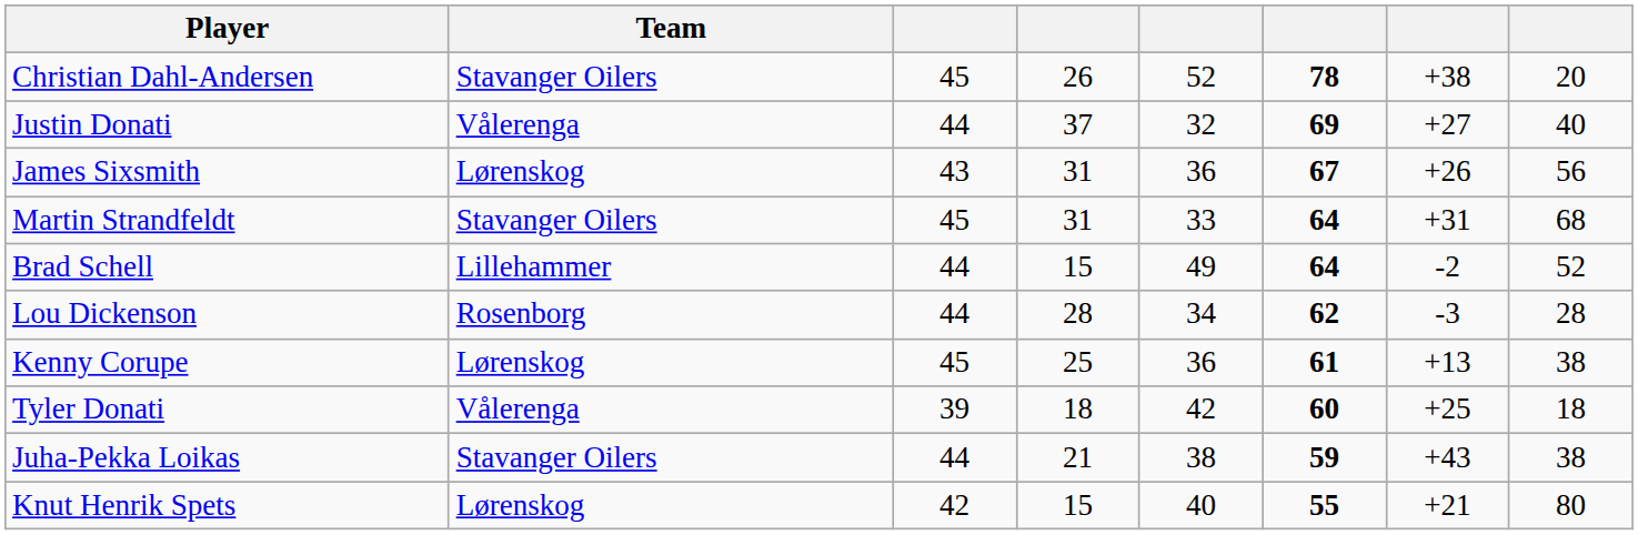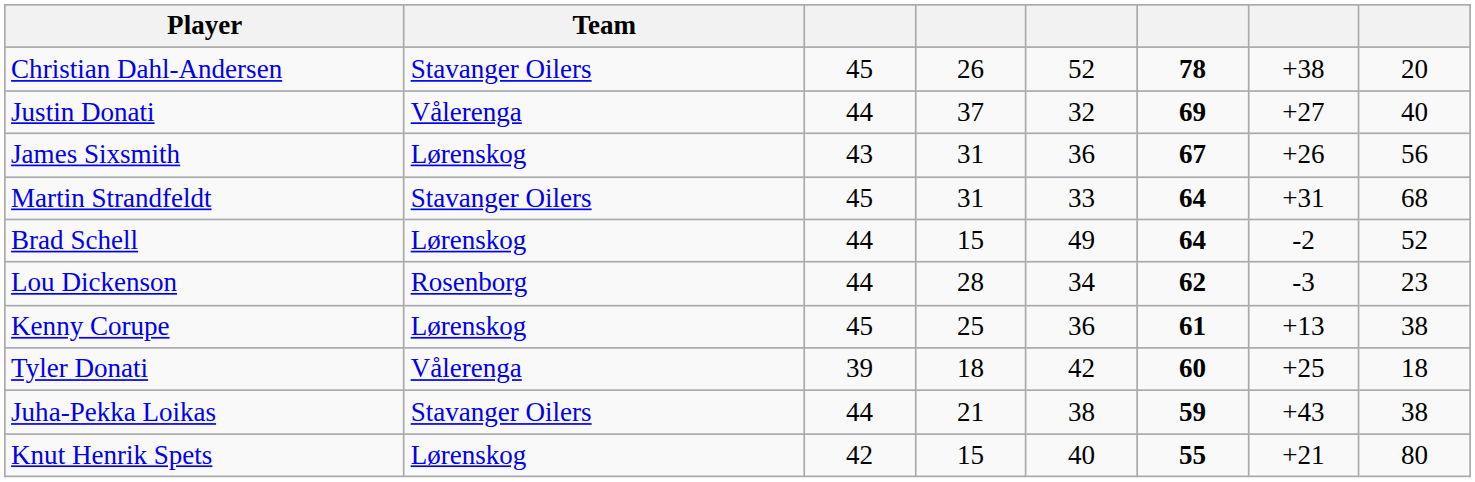 <table class="wikitable sortable" style="text-align:center">
 <tr>
 <th bgcolor="#DDDDFF" width="18%">Player</th>
 <th bgcolor="#DDDDFF" width="18%">Team</th>
 <th bgcolor="#DDDDFF" width="5%"></th>
 <th bgcolor="#DDDDFF" width="5%"></th>
 <th bgcolor="#DDDDFF" width="5%"></th>
 <th bgcolor="#DDDDFF" width="5%"></th>
 <th bgcolor="#DDDDFF" width="5%"></th>
 <th bgcolor="#DDDDFF" width="5%"></th>
 </tr>
 <tr>
 <td align=left><a href='#'>Christian Dahl-Andersen</a></td>
 <td align=left><a href='#'>Stavanger Oilers</a></td>
 <td>45</td>
 <td>26</td>
 <td>52</td>
 <td><strong>78</strong></td>
 <td>+38</td>
 <td>20</td>
 </tr>
 <tr>
 <td align=left><a href='#'>Justin Donati</a></td>
 <td align=left><a href='#'>Vålerenga</a></td>
 <td>44</td>
 <td>37</td>
 <td>32</td>
 <td><strong>69</strong></td>
 <td>+27</td>
 <td>40</td>
 </tr>
 <tr>
 <td align=left><a href='#'>James Sixsmith</a></td>
 <td align=left><a href='#'>Lørenskog</a></td>
 <td>43</td>
 <td>31</td>
 <td>36</td>
 <td><strong>67</strong></td>
 <td>+26</td>
 <td>56</td>
 </tr>
 <tr>
 <td align=left><a href='#'>Martin Strandfeldt</a></td>
 <td align=left><a href='#'>Stavanger Oilers</a></td>
 <td>45</td>
 <td>31</td>
 <td>33</td>
 <td><strong>64</strong></td>
 <td>+31</td>
 <td>68</td>
 </tr>
 <tr>
 <td align=left><a href='#'>Brad Schell</a></td>
-<td align=left><a href='#'>Lillehammer</a></td>
+<td align=left><a href='#'>Lørenskog</a></td>
 <td>44</td>
 <td>15</td>
 <td>49</td>
 <td><strong>64</strong></td>
 <td>-2</td>
 <td>52</td>
 </tr>
 <tr>
 <td align=left><a href='#'>Lou Dickenson</a></td>
 <td align=left><a href='#'>Rosenborg</a></td>
 <td>44</td>
 <td>28</td>
 <td>34</td>
 <td><strong>62</strong></td>
 <td>-3</td>
-<td>28</td>
+<td>23</td>
 </tr>
 <tr>
 <td align=left><a href='#'>Kenny Corupe</a></td>
 <td align=left><a href='#'>Lørenskog</a></td>
 <td>45</td>
 <td>25</td>
 <td>36</td>
 <td><strong>61</strong></td>
 <td>+13</td>
 <td>38</td>
 </tr>
 <tr>
 <td align=left><a href='#'>Tyler Donati</a></td>
 <td align=left><a href='#'>Vålerenga</a></td>
 <td>39</td>
 <td>18</td>
 <td>42</td>
 <td><strong>60</strong></td>
 <td>+25</td>
 <td>18</td>
 </tr>
 <tr>
 <td align=left><a href='#'>Juha-Pekka Loikas</a></td>
 <td align=left><a href='#'>Stavanger Oilers</a></td>
 <td>44</td>
 <td>21</td>
 <td>38</td>
 <td><strong>59</strong></td>
 <td>+43</td>
 <td>38</td>
 </tr>
 <tr>
 <td align=left><a href='#'>Knut Henrik Spets</a></td>
 <td align=left><a href='#'>Lørenskog</a></td>
 <td>42</td>
 <td>15</td>
 <td>40</td>
 <td><strong>55</strong></td>
 <td>+21</td>
 <td>80</td>
 </tr>
 </table>
